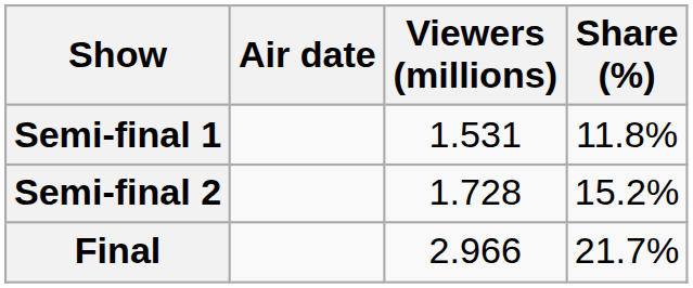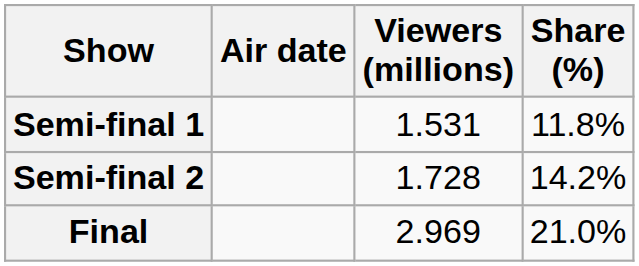 <table class="wikitable plainrowheaders sortable" style="text-align:center">
 <tr>
 <th scope="col" class="unsortable">Show</th>
 <th scope="col">Air date</th>
 <th scope="col">Viewers<br>(millions)</th>
 <th scope="col">Share<br>(%)</th>
 </tr>
 <tr>
 <th scope="row">Semi-final 1</th>
 <td></td>
 <td>1.531</td>
 <td>11.8%</td>
 </tr>
 <tr>
 <th scope="row">Semi-final 2</th>
 <td></td>
 <td>1.728</td>
-<td>15.2%</td>
+<td>14.2%</td>
 </tr>
 <tr>
 <th scope="row">Final</th>
 <td></td>
-<td>2.966</td>
-<td>21.7%</td>
+<td>2.969</td>
+<td>21.0%</td>
 </tr>
 </table>
